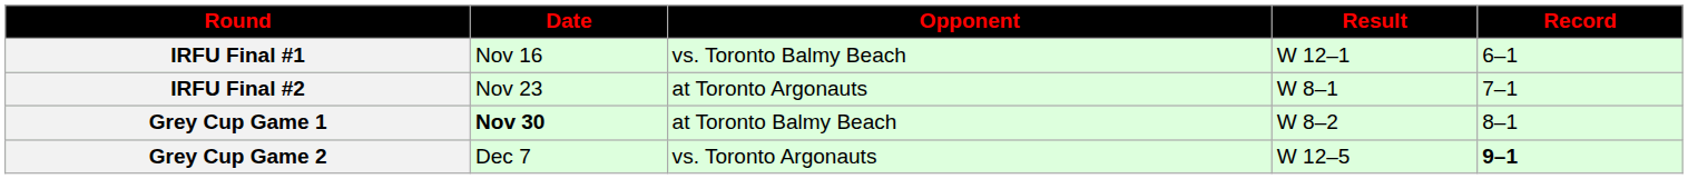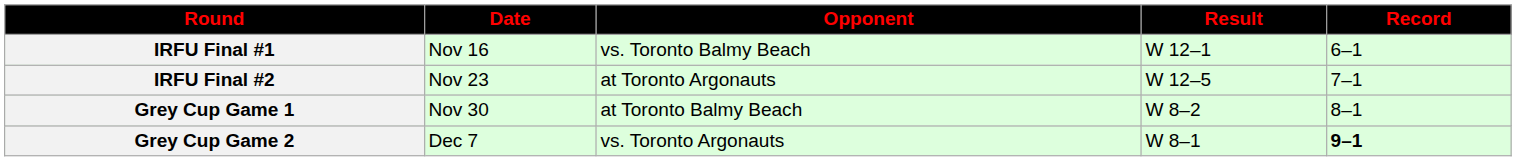 <table class="wikitable" width="80%">
 <tr align="center"  style="background:black;color:red;">
 <td><strong>Round</strong></td>
 <td><strong>Date</strong></td>
 <td><strong>Opponent</strong></td>
 <td><strong>Result</strong></td>
 <td><strong>Record</strong></td>
 </tr>
 <tr style="background:#ddffdd">
 <th>IRFU Final #1</th>
 <td>Nov 16</td>
 <td>vs. Toronto Balmy Beach</td>
 <td>W 12–1</td>
 <td>6–1</td>
 </tr>
 <tr style="background:#ddffdd">
 <th>IRFU Final #2</th>
 <td>Nov 23</td>
 <td>at Toronto Argonauts</td>
-<td>W 8–1</td>
+<td>W 12–5</td>
 <td>7–1</td>
 </tr>
 <tr style="background:#ddffdd">
 <th>Grey Cup Game 1</th>
-<td><strong>Nov 30</strong></td>
+<td>Nov 30</td>
 <td>at Toronto Balmy Beach</td>
 <td>W 8–2</td>
 <td>8–1</td>
 </tr>
 <tr style="background:#ddffdd">
 <th>Grey Cup Game 2</th>
 <td>Dec 7</td>
 <td>vs. Toronto Argonauts</td>
-<td>W 12–5</td>
+<td>W 8–1</td>
 <td><strong>9–1</strong></td>
 </tr>
 </table>
